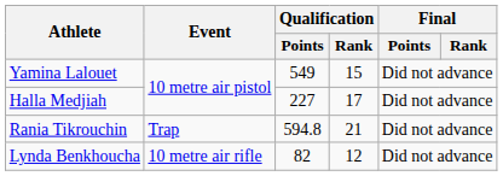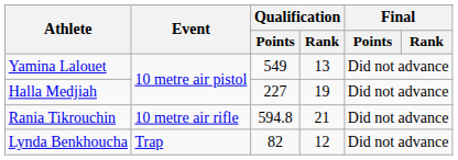 <table class=wikitable style="font-size:90%">
 <tr>
 <th rowspan="2">Athlete</th>
 <th rowspan="2">Event</th>
 <th colspan="2">Qualification</th>
 <th colspan="2">Final</th>
 </tr>
 <tr style="font-size:95%">
 <th>Points</th>
 <th>Rank</th>
 <th>Points</th>
 <th>Rank</th>
 </tr>
 <tr align=center>
 <td align="left"><a href='#'>Yamina Lalouet</a></td>
 <td rowspan="2" align="left"><a href='#'>10 metre air pistol</a></td>
 <td>549</td>
-<td>15</td>
+<td>13</td>
 <td colspan="2">Did not advance</td>
 </tr>
 <tr align=center>
 <td align="left"><a href='#'>Halla Medjiah</a></td>
 <td>227</td>
-<td>17</td>
+<td>19</td>
 <td colspan="2">Did not advance</td>
 </tr>
 <tr align=center>
 <td align="left"><a href='#'>Rania Tikrouchin</a></td>
-<td align="left"><a href='#'>Trap</a></td>
+<td align="left"><a href='#'>10 metre air rifle</a></td>
 <td>594.8</td>
 <td>21</td>
 <td colspan="2">Did not advance</td>
 </tr>
 <tr align=center>
 <td align="left"><a href='#'>Lynda Benkhoucha</a></td>
-<td align="left"><a href='#'>10 metre air rifle</a></td>
+<td align="left"><a href='#'>Trap</a></td>
 <td>82</td>
 <td>12</td>
 <td colspan="2">Did not advance</td>
 </tr>
 </table>
